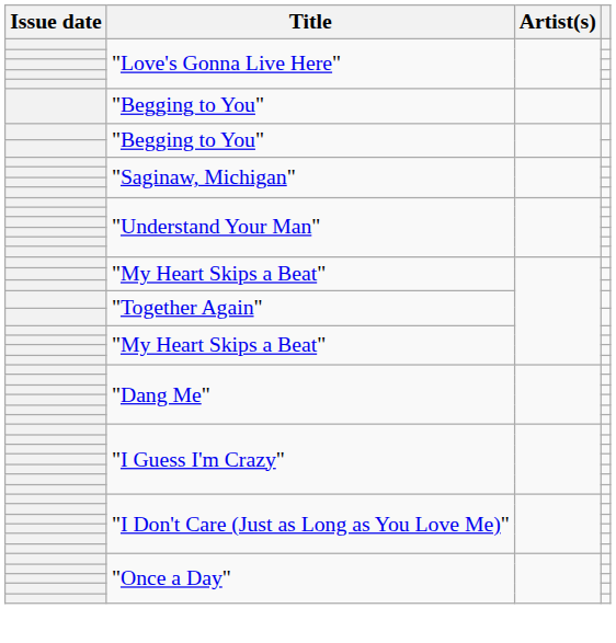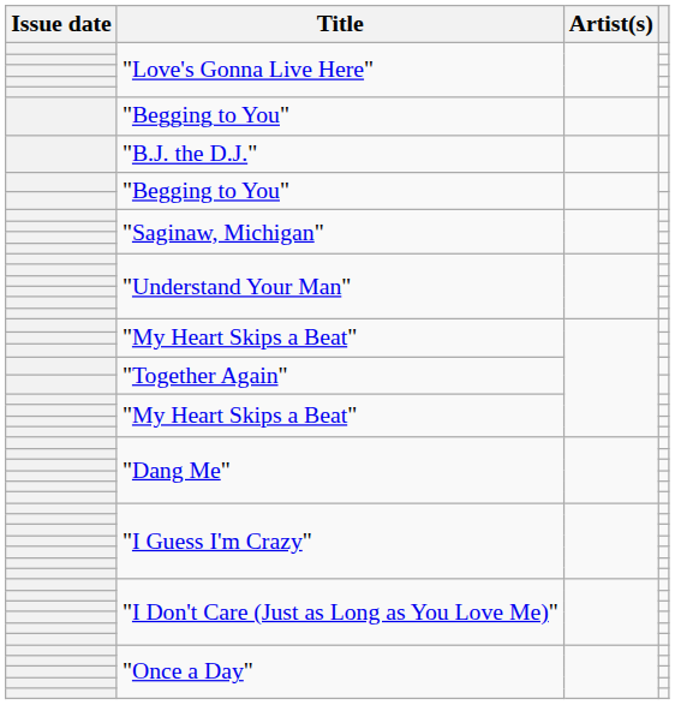 <table class="wikitable sortable plainrowheaders">
 <tr>
 <th scope=col>Issue date</th>
 <th scope=col>Title</th>
 <th scope=col>Artist(s)</th>
 <th scope=col class=unsortable></th>
 </tr>
 <tr>
 <th scope=row></th>
 <td rowspan="5">"<a href='#'>Love's Gonna Live Here</a>"</td>
 <td rowspan="5"></td>
 <td align=center></td>
 </tr>
 <tr>
 <th scope=row></th>
 <td align=center></td>
 </tr>
 <tr>
 <th scope=row></th>
 <td align=center></td>
 </tr>
 <tr>
 <th scope=row></th>
 <td align=center></td>
 </tr>
 <tr>
 <th scope=row></th>
 <td align=center></td>
 </tr>
 <tr>
 <th scope=row></th>
 <td rowspan="1">"<a href='#'>Begging to You</a>"</td>
+<td></td>
+<td align=center></td>
+</tr>
+<tr>
+<th scope=row></th>
+<td rowspan="1">"<a href='#'>B.J. the D.J.</a>"</td>
 <td></td>
 <td align=center></td>
 </tr>
 <tr>
 <th scope=row></th>
 <td rowspan="2">"<a href='#'>Begging to You</a>"</td>
 <td rowspan="2"></td>
 <td align=center></td>
 </tr>
 <tr>
 <th scope=row></th>
 <td align=center></td>
 </tr>
 <tr>
 <th scope=row></th>
 <td rowspan="4">"<a href='#'>Saginaw, Michigan</a>"</td>
 <td rowspan="4"></td>
 <td align=center></td>
 </tr>
 <tr>
 <th scope=row></th>
 <td align=center></td>
 </tr>
 <tr>
 <th scope=row></th>
 <td align=center></td>
 </tr>
 <tr>
 <th scope=row></th>
 <td align=center></td>
 </tr>
 <tr>
 <th scope=row></th>
 <td rowspan="6">"<a href='#'>Understand Your Man</a>"</td>
 <td rowspan="6"></td>
 <td align=center></td>
 </tr>
 <tr>
 <th scope=row></th>
 <td align=center></td>
 </tr>
 <tr>
 <th scope=row></th>
 <td align=center></td>
 </tr>
 <tr>
 <th scope=row></th>
 <td align=center></td>
 </tr>
 <tr>
 <th scope=row></th>
 <td align=center></td>
 </tr>
 <tr>
 <th scope=row></th>
 <td align=center></td>
 </tr>
 <tr>
 <th scope=row></th>
 <td rowspan="3">"<a href='#'>My Heart Skips a Beat</a>"</td>
 <td rowspan="9"></td>
 <td align=center></td>
 </tr>
 <tr>
 <th scope=row></th>
 <td align=center></td>
 </tr>
 <tr>
 <th scope=row></th>
 <td align=center></td>
 </tr>
 <tr>
 <th scope=row></th>
 <td rowspan="2">"<a href='#'>Together Again</a>"</td>
 <td align=center></td>
 </tr>
 <tr>
 <th scope=row></th>
 <td align=center></td>
 </tr>
 <tr>
 <th scope=row></th>
 <td rowspan="4">"<a href='#'>My Heart Skips a Beat</a>"</td>
 <td align=center></td>
 </tr>
 <tr>
 <th scope=row></th>
 <td align=center></td>
 </tr>
 <tr>
 <th scope=row></th>
 <td align=center></td>
 </tr>
 <tr>
 <th scope=row></th>
 <td align=center></td>
 </tr>
 <tr>
 <th scope=row></th>
 <td rowspan="6">"<a href='#'>Dang Me</a>"</td>
 <td rowspan="6"></td>
 <td align=center></td>
 </tr>
 <tr>
 <th scope=row></th>
 <td align=center></td>
 </tr>
 <tr>
 <th scope=row></th>
 <td align=center></td>
 </tr>
 <tr>
 <th scope=row></th>
 <td align=center></td>
 </tr>
 <tr>
 <th scope=row></th>
 <td align=center></td>
 </tr>
 <tr>
 <th scope=row></th>
 <td align=center></td>
 </tr>
 <tr>
 <th scope=row></th>
 <td rowspan="7">"<a href='#'>I Guess I'm Crazy</a>"</td>
 <td rowspan="7"></td>
 <td align=center></td>
 </tr>
 <tr>
 <th scope=row></th>
 <td align=center></td>
 </tr>
 <tr>
 <th scope=row></th>
 <td align=center></td>
 </tr>
 <tr>
 <th scope=row></th>
 <td align=center></td>
 </tr>
 <tr>
 <th scope=row></th>
 <td align=center></td>
 </tr>
 <tr>
 <th scope=row></th>
 <td align=center></td>
 </tr>
 <tr>
 <th scope=row></th>
 <td align=center></td>
 </tr>
 <tr>
 <th scope=row></th>
 <td rowspan="6">"<a href='#'>I Don't Care (Just as Long as You Love Me)</a>"</td>
 <td rowspan="6"></td>
 <td align=center></td>
 </tr>
 <tr>
 <th scope=row></th>
 <td align=center></td>
 </tr>
 <tr>
 <th scope=row></th>
 <td align=center></td>
 </tr>
 <tr>
 <th scope=row></th>
 <td align=center></td>
 </tr>
 <tr>
 <th scope=row></th>
 <td align=center></td>
 </tr>
 <tr>
 <th scope=row></th>
 <td align=center></td>
 </tr>
 <tr>
 <th scope=row></th>
 <td rowspan="5">"<a href='#'>Once a Day</a>"</td>
 <td rowspan="5"></td>
 <td align=center></td>
 </tr>
 <tr>
 <th scope=row></th>
 <td align=center></td>
 </tr>
 <tr>
 <th scope=row></th>
 <td align=center></td>
 </tr>
 <tr>
 <th scope=row></th>
 <td align=center></td>
 </tr>
 <tr>
 <th scope=row></th>
 <td align=center></td>
 </tr>
 </table>
